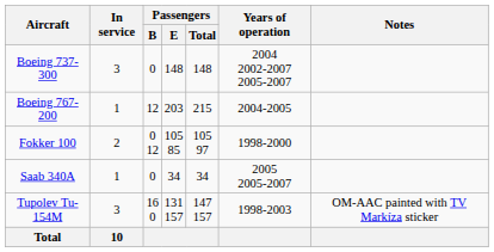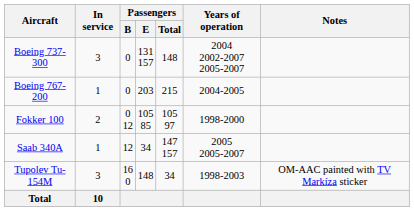 <table class="wikitable" style="border-collapse:collapse;text-align:center;margin:auto;">
 <tr>
 <th rowspan="2">Aircraft</th>
 <th rowspan="2">In service</th>
 <th colspan="3">Passengers</th>
 <th rowspan="2">Years of operation</th>
 <th rowspan="2">Notes</th>
 </tr>
 <tr>
 <th><abbr>B</abbr></th>
 <th><abbr>E</abbr></th>
 <th>Total</th>
 </tr>
 <tr>
 <td><a href='#'>Boeing 737-300</a></td>
 <td>3</td>
 <td>0</td>
-<td>148</td>
+<td>131<br>157</td>
 <td>148</td>
 <td>2004<br>2002-2007<br>2005-2007</td>
 <td></td>
 </tr>
 <tr>
 <td><a href='#'>Boeing 767-200</a></td>
 <td>1</td>
-<td>12</td>
+<td>0</td>
 <td>203</td>
 <td>215</td>
 <td>2004-2005</td>
 <td></td>
 </tr>
 <tr>
 <td><a href='#'>Fokker 100</a></td>
 <td>2</td>
 <td>0<br>12</td>
 <td>105<br>85</td>
 <td>105<br>97</td>
 <td>1998-2000</td>
 <td></td>
 </tr>
 <tr>
 <td><a href='#'>Saab 340A</a></td>
 <td>1</td>
-<td>0</td>
+<td>12</td>
 <td>34</td>
-<td>34</td>
+<td>147<br>157</td>
 <td>2005<br>2005-2007</td>
 <td></td>
 </tr>
 <tr>
 <td><a href='#'>Tupolev Tu-154M</a></td>
 <td>3</td>
 <td>16<br>0</td>
-<td>131<br>157</td>
-<td>147<br>157</td>
+<td>148</td>
+<td>34</td>
 <td>1998-2003</td>
 <td>OM-AAC painted with <a href='#'>TV Markíza</a> sticker</td>
 </tr>
 <tr>
 <th>Total</th>
 <th>10</th>
 <th colspan="3"></th>
 <th></th>
 <th></th>
 </tr>
 </table>
